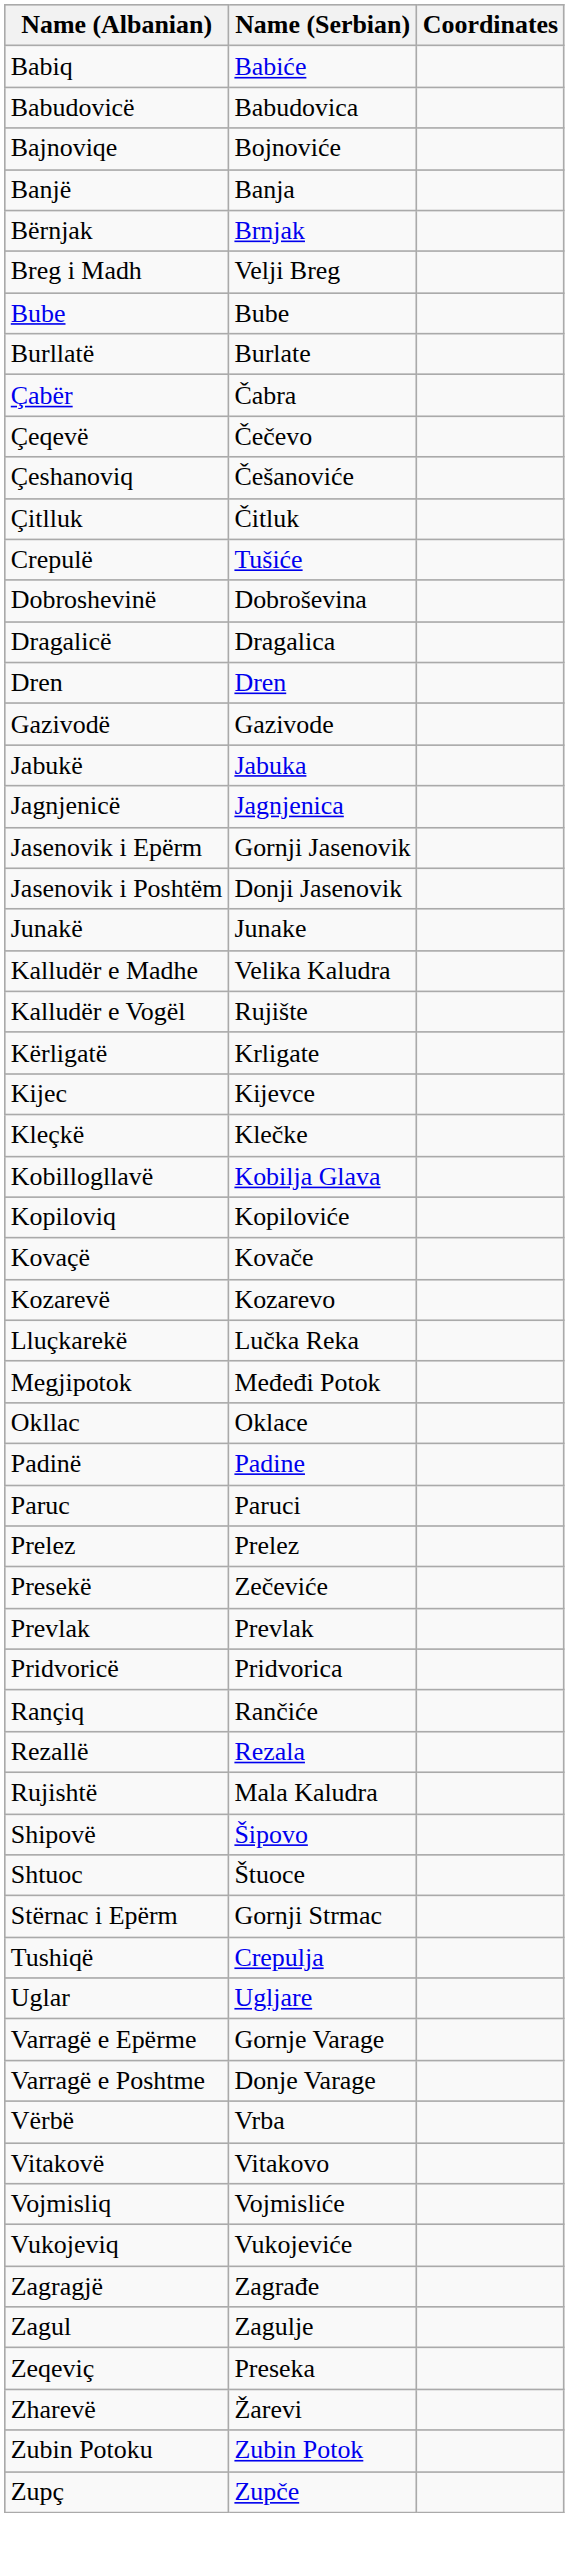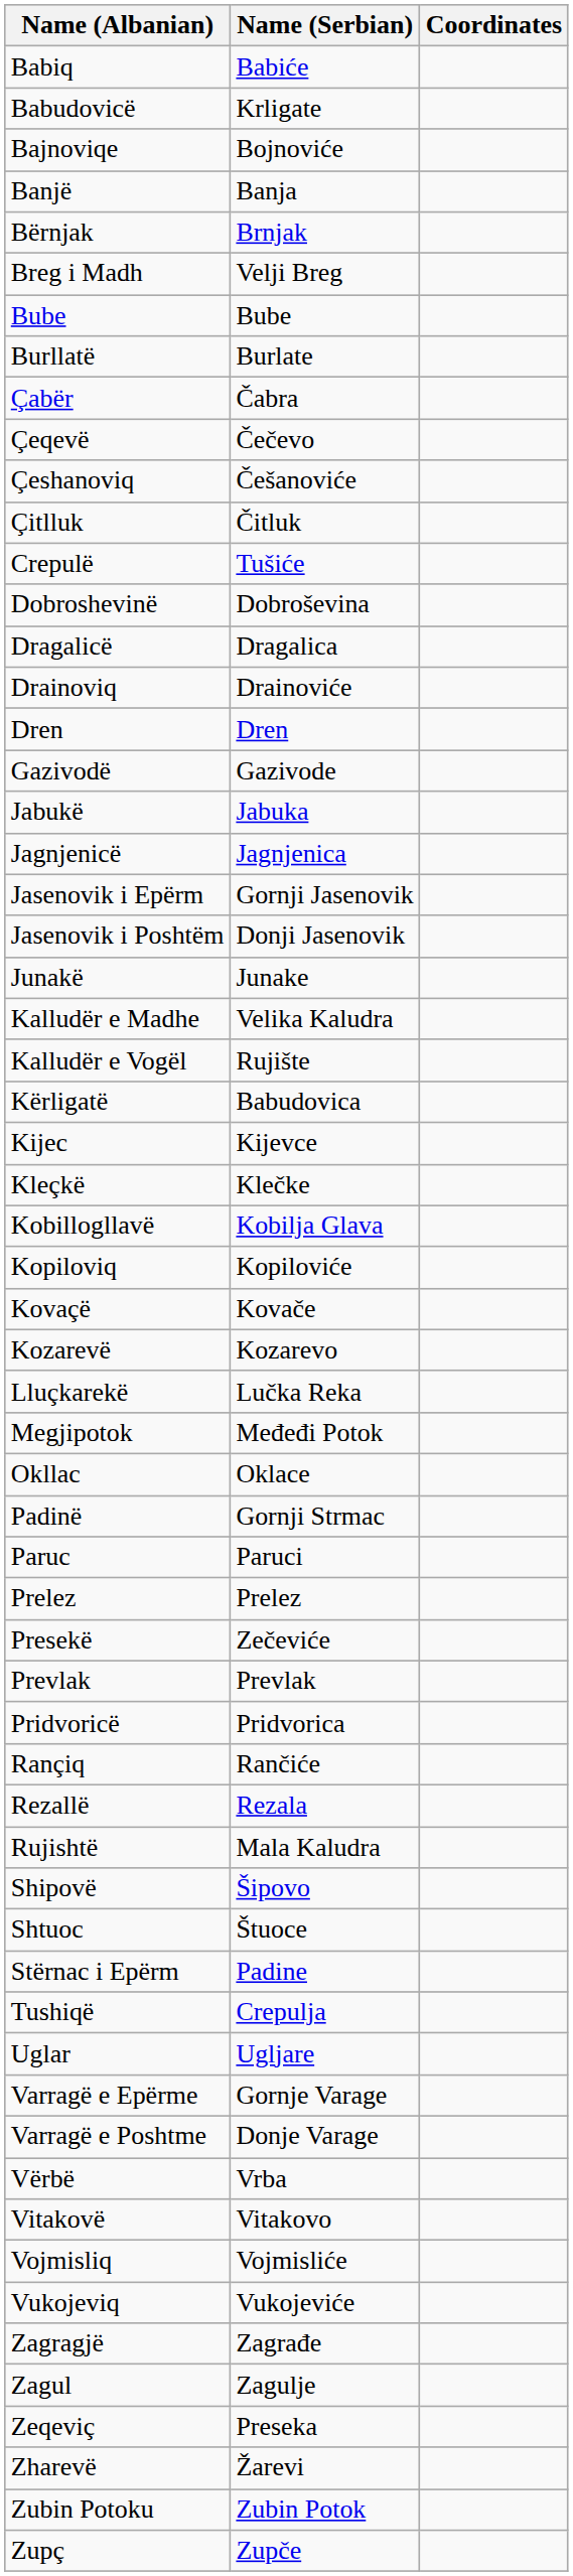 <table class="wikitable sortable">
 <tr>
 <th>Name (Albanian)</th>
 <th>Name (Serbian)</th>
 <th>Coordinates</th>
 </tr>
 <tr>
 <td>Babiq</td>
 <td><a href='#'>Babiće</a></td>
 <td></td>
 </tr>
 <tr>
 <td>Babudovicë</td>
-<td>Babudovica</td>
+<td>Krligate</td>
 <td></td>
 </tr>
 <tr>
 <td>Bajnoviqe</td>
 <td>Bojnoviće</td>
 <td></td>
 </tr>
 <tr>
 <td>Banjë</td>
 <td>Banja</td>
 <td></td>
 </tr>
 <tr>
 <td>Bërnjak</td>
 <td><a href='#'>Brnjak</a></td>
 <td></td>
 </tr>
 <tr>
 <td>Breg i Madh</td>
 <td>Velji Breg</td>
 <td></td>
 </tr>
 <tr>
 <td><a href='#'>Bube</a></td>
 <td>Bube</td>
 <td></td>
 </tr>
 <tr>
 <td>Burllatë</td>
 <td>Burlate</td>
 <td></td>
 </tr>
 <tr>
 <td><a href='#'>Çabër</a></td>
 <td>Čabra</td>
 <td></td>
 </tr>
 <tr>
 <td>Çeqevë</td>
 <td>Čečevo</td>
 <td></td>
 </tr>
 <tr>
 <td>Çeshanoviq</td>
 <td>Češanoviće</td>
 <td></td>
 </tr>
 <tr>
 <td>Çitlluk</td>
 <td>Čitluk</td>
 <td></td>
 </tr>
 <tr>
 <td>Crepulë</td>
 <td><a href='#'>Tušiće</a></td>
 <td></td>
 </tr>
 <tr>
 <td>Dobroshevinë</td>
 <td>Dobroševina</td>
 <td></td>
 </tr>
 <tr>
 <td>Dragalicë</td>
 <td>Dragalica</td>
 <td></td>
 </tr>
 <tr>
+<td>Drainoviq</td>
+<td>Drainoviće</td>
+<td></td>
+</tr>
+<tr>
 <td>Dren</td>
 <td><a href='#'>Dren</a></td>
 <td></td>
 </tr>
 <tr>
 <td>Gazivodë</td>
 <td>Gazivode</td>
 <td></td>
 </tr>
 <tr>
 <td>Jabukë</td>
 <td><a href='#'>Jabuka</a></td>
 <td></td>
 </tr>
 <tr>
 <td>Jagnjenicë</td>
 <td><a href='#'>Jagnjenica</a></td>
 <td></td>
 </tr>
 <tr>
 <td>Jasenovik i Epërm</td>
 <td>Gornji Jasenovik</td>
 <td></td>
 </tr>
 <tr>
 <td>Jasenovik i Poshtëm</td>
 <td>Donji Jasenovik</td>
 <td></td>
 </tr>
 <tr>
 <td>Junakë</td>
 <td>Junake</td>
 <td></td>
 </tr>
 <tr>
 <td>Kalludër e Madhe</td>
 <td>Velika Kaludra</td>
 <td></td>
 </tr>
 <tr>
 <td>Kalludër e Vogël</td>
 <td>Rujište</td>
 <td></td>
 </tr>
 <tr>
 <td>Kërligatë</td>
-<td>Krligate</td>
+<td>Babudovica</td>
 <td></td>
 </tr>
 <tr>
 <td>Kijec</td>
 <td>Kijevce</td>
 <td></td>
 </tr>
 <tr>
 <td>Kleçkë</td>
 <td>Klečke</td>
 <td></td>
 </tr>
 <tr>
 <td>Kobillogllavë</td>
 <td><a href='#'>Kobilja Glava</a></td>
 <td></td>
 </tr>
 <tr>
 <td>Kopiloviq</td>
 <td>Kopiloviće</td>
 <td></td>
 </tr>
 <tr>
 <td>Kovaçë</td>
 <td>Kovače</td>
 <td></td>
 </tr>
 <tr>
 <td>Kozarevë</td>
 <td>Kozarevo</td>
 <td></td>
 </tr>
 <tr>
 <td>Lluçkarekë</td>
 <td>Lučka Reka</td>
 <td></td>
 </tr>
 <tr>
 <td>Megjipotok</td>
 <td>Međeđi Potok</td>
 <td></td>
 </tr>
 <tr>
 <td>Okllac</td>
 <td>Oklace</td>
 <td></td>
 </tr>
 <tr>
 <td>Padinë</td>
-<td><a href='#'>Padine</a></td>
+<td>Gornji Strmac</td>
 <td></td>
 </tr>
 <tr>
 <td>Paruc</td>
 <td>Paruci</td>
 <td></td>
 </tr>
 <tr>
 <td>Prelez</td>
 <td>Prelez</td>
 <td></td>
 </tr>
 <tr>
 <td>Presekë</td>
 <td>Zečeviće</td>
 <td></td>
 </tr>
 <tr>
 <td>Prevlak</td>
 <td>Prevlak</td>
 <td></td>
 </tr>
 <tr>
 <td>Pridvoricë</td>
 <td>Pridvorica</td>
 <td></td>
 </tr>
 <tr>
 <td>Rançiq</td>
 <td>Rančiće</td>
 <td></td>
 </tr>
 <tr>
 <td>Rezallë</td>
 <td><a href='#'>Rezala</a></td>
 <td></td>
 </tr>
 <tr>
 <td>Rujishtë</td>
 <td>Mala Kaludra</td>
 <td></td>
 </tr>
 <tr>
 <td>Shipovë</td>
 <td><a href='#'>Šipovo</a></td>
 <td></td>
 </tr>
 <tr>
 <td>Shtuoc</td>
 <td>Štuoce</td>
 <td></td>
 </tr>
 <tr>
 <td>Stërnac i Epërm</td>
-<td>Gornji Strmac</td>
+<td><a href='#'>Padine</a></td>
 <td></td>
 </tr>
 <tr>
 <td>Tushiqë</td>
 <td><a href='#'>Crepulja</a></td>
 <td></td>
 </tr>
 <tr>
 <td>Uglar</td>
 <td><a href='#'>Ugljare</a></td>
 <td></td>
 </tr>
 <tr>
 <td>Varragë e Epërme</td>
 <td>Gornje Varage</td>
 <td></td>
 </tr>
 <tr>
 <td>Varragë e Poshtme</td>
 <td>Donje Varage</td>
 <td></td>
 </tr>
 <tr>
 <td>Vërbë</td>
 <td>Vrba</td>
 <td></td>
 </tr>
 <tr>
 <td>Vitakovë</td>
 <td>Vitakovo</td>
 <td></td>
 </tr>
 <tr>
 <td>Vojmisliq</td>
 <td>Vojmisliće</td>
 <td></td>
 </tr>
 <tr>
 <td>Vukojeviq</td>
 <td>Vukojeviće</td>
 <td></td>
 </tr>
 <tr>
 <td>Zagragjë</td>
 <td>Zagrađe</td>
 <td></td>
 </tr>
 <tr>
 <td>Zagul</td>
 <td>Zagulje</td>
 <td></td>
 </tr>
 <tr>
 <td>Zeqeviç</td>
 <td>Preseka</td>
 <td></td>
 </tr>
 <tr>
 <td>Zharevë</td>
 <td>Žarevi</td>
 <td></td>
 </tr>
 <tr>
 <td>Zubin Potoku</td>
 <td><a href='#'>Zubin Potok</a></td>
 <td></td>
 </tr>
 <tr>
 <td>Zupç</td>
 <td><a href='#'>Zupče</a></td>
 <td></td>
 </tr>
 </table>
